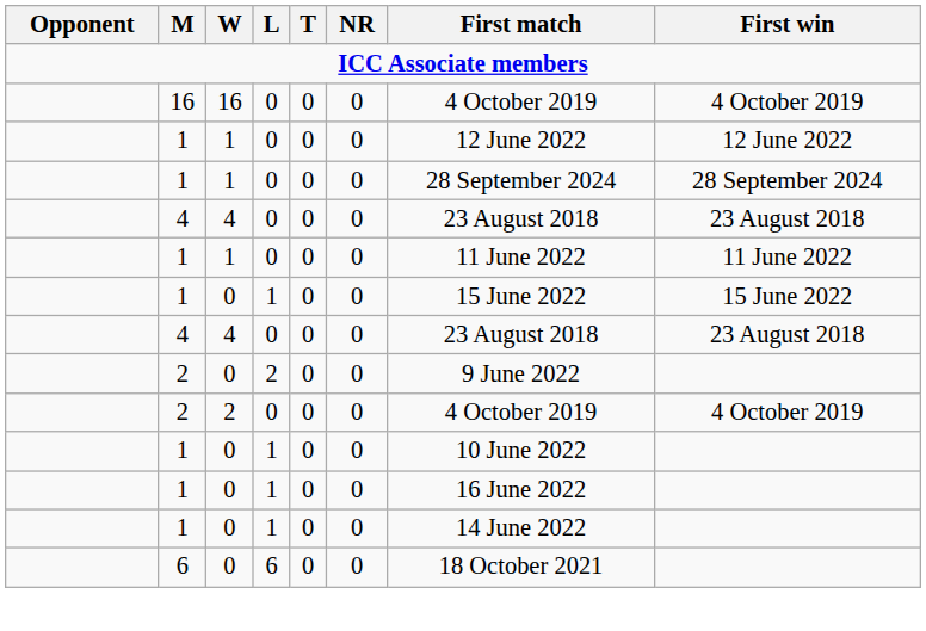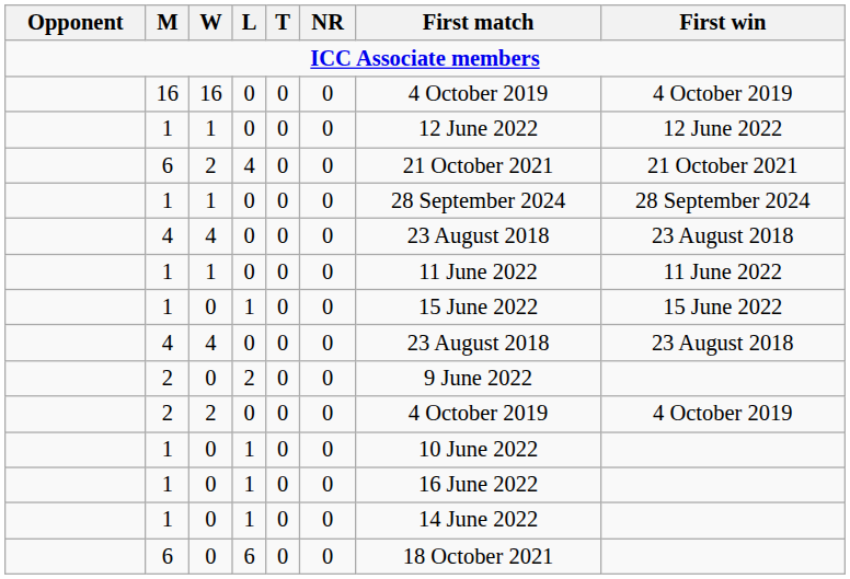 <table class="wikitable" style="text-align: center; width: 600px;">
 <tr>
 <th>Opponent</th>
 <th>M</th>
 <th>W</th>
 <th>L</th>
 <th>T</th>
 <th>NR</th>
 <th>First match</th>
 <th>First win</th>
 </tr>
 <tr>
 <td colspan="8" style="text-align: center;"><strong><a href='#'>ICC Associate members</a></strong></td>
 </tr>
 <tr>
 <td align=left></td>
 <td>16</td>
 <td>16</td>
 <td>0</td>
 <td>0</td>
 <td>0</td>
 <td>4 October 2019</td>
 <td>4 October 2019</td>
 </tr>
 <tr>
 <td align=left></td>
 <td>1</td>
 <td>1</td>
 <td>0</td>
 <td>0</td>
 <td>0</td>
 <td>12 June 2022</td>
 <td>12 June 2022</td>
+</tr>
+<tr>
+<td align=left></td>
+<td>6</td>
+<td>2</td>
+<td>4</td>
+<td>0</td>
+<td>0</td>
+<td>21 October 2021</td>
+<td>21 October 2021</td>
 </tr>
 <tr>
 <td align=left></td>
 <td>1</td>
 <td>1</td>
 <td>0</td>
 <td>0</td>
 <td>0</td>
 <td>28 September 2024</td>
 <td>28 September 2024</td>
 </tr>
 <tr>
 <td align=left></td>
 <td>4</td>
 <td>4</td>
 <td>0</td>
 <td>0</td>
 <td>0</td>
 <td>23 August 2018</td>
 <td>23 August 2018</td>
 </tr>
 <tr>
 <td align=left></td>
 <td>1</td>
 <td>1</td>
 <td>0</td>
 <td>0</td>
 <td>0</td>
 <td>11 June 2022</td>
 <td>11 June 2022</td>
 </tr>
 <tr>
 <td align=left></td>
 <td>1</td>
 <td>0</td>
 <td>1</td>
 <td>0</td>
 <td>0</td>
 <td>15 June 2022</td>
 <td>15 June 2022</td>
 </tr>
 <tr>
 <td align=left></td>
 <td>4</td>
 <td>4</td>
 <td>0</td>
 <td>0</td>
 <td>0</td>
 <td>23 August 2018</td>
 <td>23 August 2018</td>
 </tr>
 <tr>
 <td align=left></td>
 <td>2</td>
 <td>0</td>
 <td>2</td>
 <td>0</td>
 <td>0</td>
 <td>9 June 2022</td>
 <td></td>
 </tr>
 <tr>
 <td align=left></td>
 <td>2</td>
 <td>2</td>
 <td>0</td>
 <td>0</td>
 <td>0</td>
 <td>4 October 2019</td>
 <td>4 October 2019</td>
 </tr>
 <tr>
 <td align=left></td>
 <td>1</td>
 <td>0</td>
 <td>1</td>
 <td>0</td>
 <td>0</td>
 <td>10 June 2022</td>
 <td></td>
 </tr>
 <tr>
 <td align=left></td>
 <td>1</td>
 <td>0</td>
 <td>1</td>
 <td>0</td>
 <td>0</td>
 <td>16 June 2022</td>
 <td></td>
 </tr>
 <tr>
 <td align=left></td>
 <td>1</td>
 <td>0</td>
 <td>1</td>
 <td>0</td>
 <td>0</td>
 <td>14 June 2022</td>
 <td></td>
 </tr>
 <tr>
 <td align=left></td>
 <td>6</td>
 <td>0</td>
 <td>6</td>
 <td>0</td>
 <td>0</td>
 <td>18 October 2021</td>
 <td></td>
 </tr>
 </table>
